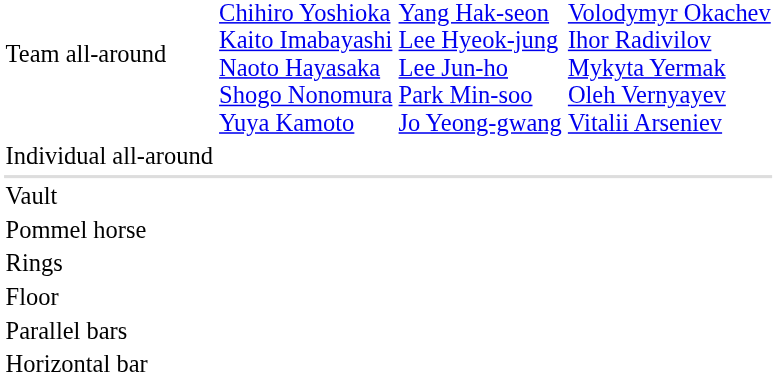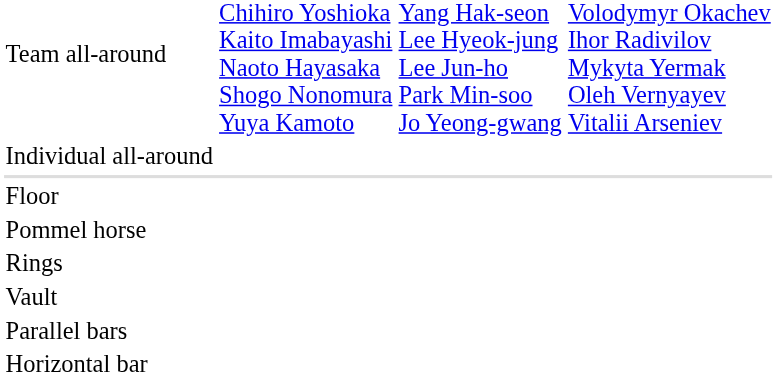 <table>
 <tr>
 <td>Team all-around<br></td>
 <td><br><a href='#'>Chihiro Yoshioka</a> <br><a href='#'>Kaito Imabayashi</a><br><a href='#'>Naoto Hayasaka</a><br><a href='#'>Shogo Nonomura</a><br><a href='#'>Yuya Kamoto</a></td>
 <td><br><a href='#'>Yang Hak-seon</a> <br><a href='#'>Lee Hyeok-jung</a><br><a href='#'>Lee Jun-ho</a><br><a href='#'>Park Min-soo</a><br><a href='#'>Jo Yeong-gwang</a></td>
 <td><br><a href='#'>Volodymyr Okachev</a> <br><a href='#'>Ihor Radivilov</a><br><a href='#'>Mykyta Yermak</a><br><a href='#'>Oleh Vernyayev</a><br><a href='#'>Vitalii Arseniev</a></td>
 </tr>
 <tr>
 <td>Individual all-around<br></td>
 <td></td>
 <td></td>
 <td></td>
 </tr>
 <tr bgcolor=#DDDDDD>
 <td colspan=4></td>
 </tr>
 <tr>
-<td>Vault<br></td>
+<td>Floor<br></td>
 <td></td>
 <td></td>
-<td></td>
+<td><br></td>
 </tr>
 <tr>
 <td>Pommel horse<br></td>
 <td></td>
 <td></td>
 <td></td>
 </tr>
 <tr>
 <td>Rings<br></td>
 <td></td>
 <td></td>
 <td></td>
 </tr>
 <tr>
-<td>Floor<br></td>
+<td>Vault<br></td>
 <td></td>
 <td></td>
-<td><br></td>
+<td></td>
 </tr>
 <tr>
 <td>Parallel bars<br></td>
 <td></td>
 <td></td>
 <td></td>
 </tr>
 <tr>
 <td>Horizontal bar<br></td>
 <td></td>
 <td></td>
 <td></td>
 </tr>
 </table>
